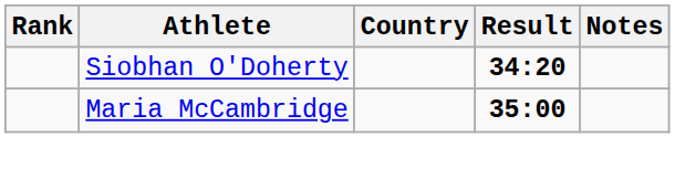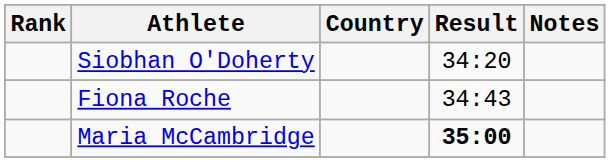 <table class="wikitable sortable" style=text-align:center>
 <tr>
 <th>Rank</th>
 <th>Athlete</th>
 <th>Country</th>
 <th>Result</th>
 <th>Notes</th>
 </tr>
 <tr>
 <td></td>
 <td align=left><a href='#'>Siobhan O'Doherty</a></td>
 <td align=left></td>
-<td><strong>34:20</strong></td>
+<td>34:20</td>
+<td></td>
+</tr>
+<tr>
+<td></td>
+<td align=left><a href='#'>Fiona Roche</a></td>
+<td align=left></td>
+<td>34:43</td>
 <td></td>
 </tr>
 <tr>
 <td></td>
 <td align=left><a href='#'>Maria McCambridge</a></td>
 <td align=left></td>
 <td><strong>35:00</strong></td>
 <td></td>
 </tr>
 </table>
